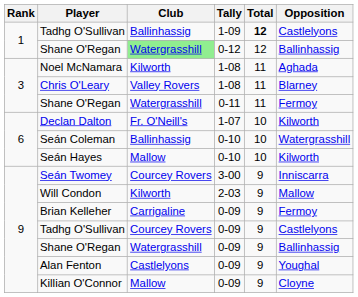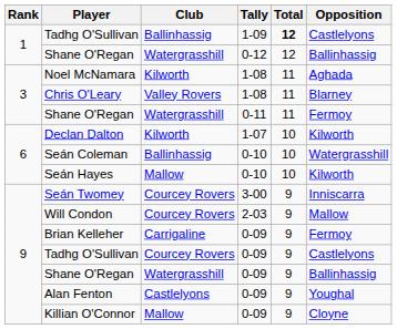 <table class="wikitable">
 <tr>
 <th>Rank</th>
 <th>Player</th>
 <th>Club</th>
 <th>Tally</th>
 <th>Total</th>
 <th>Opposition</th>
 </tr>
 <tr>
 <td rowspan="2" style="text-align:center;">1</td>
 <td>Tadhg O'Sullivan</td>
 <td><a href='#'>Ballinhassig</a></td>
 <td align=center>1-09</td>
 <td align=center><strong>12</strong></td>
 <td><a href='#'>Castlelyons</a></td>
 </tr>
 <tr>
 <td>Shane O'Regan</td>
-<td style="background: lightgreen;"><a href='#'>Watergrasshill</a></td>
+<td><a href='#'>Watergrasshill</a></td>
 <td align=center>0-12</td>
 <td align=center>12</td>
 <td><a href='#'>Ballinhassig</a></td>
 </tr>
 <tr>
 <td rowspan="3" style="text-align:center;">3</td>
 <td>Noel McNamara</td>
 <td><a href='#'>Kilworth</a></td>
 <td align=center>1-08</td>
 <td align=center>11</td>
 <td><a href='#'>Aghada</a></td>
 </tr>
 <tr>
 <td><a href='#'>Chris O'Leary</a></td>
 <td><a href='#'>Valley Rovers</a></td>
 <td align=center>1-08</td>
 <td align=center>11</td>
 <td><a href='#'>Blarney</a></td>
 </tr>
 <tr>
 <td>Shane O'Regan</td>
 <td><a href='#'>Watergrasshill</a></td>
 <td align=center>0-11</td>
 <td align=center>11</td>
 <td><a href='#'>Fermoy</a></td>
 </tr>
 <tr>
 <td rowspan="3" style="text-align:center;">6</td>
 <td><a href='#'>Declan Dalton</a></td>
-<td><a href='#'>Fr. O'Neill's</a></td>
+<td><a href='#'>Kilworth</a></td>
 <td align=center>1-07</td>
 <td align=center>10</td>
 <td><a href='#'>Kilworth</a></td>
 </tr>
 <tr>
 <td>Seán Coleman</td>
 <td><a href='#'>Ballinhassig</a></td>
 <td align=center>0-10</td>
 <td align=center>10</td>
 <td><a href='#'>Watergrasshill</a></td>
 </tr>
 <tr>
 <td>Seán Hayes</td>
 <td><a href='#'>Mallow</a></td>
 <td align=center>0-10</td>
 <td align=center>10</td>
 <td><a href='#'>Kilworth</a></td>
 </tr>
 <tr>
 <td rowspan="7" style="text-align:center;">9</td>
 <td><a href='#'>Seán Twomey</a></td>
 <td><a href='#'>Courcey Rovers</a></td>
 <td align=center>3-00</td>
 <td align=center>9</td>
 <td><a href='#'>Inniscarra</a></td>
 </tr>
 <tr>
 <td>Will Condon</td>
-<td><a href='#'>Kilworth</a></td>
+<td><a href='#'>Courcey Rovers</a></td>
 <td align=center>2-03</td>
 <td align=center>9</td>
 <td><a href='#'>Mallow</a></td>
 </tr>
 <tr>
 <td>Brian Kelleher</td>
 <td><a href='#'>Carrigaline</a></td>
 <td align=center>0-09</td>
 <td align=center>9</td>
 <td><a href='#'>Fermoy</a></td>
 </tr>
 <tr>
 <td>Tadhg O'Sullivan</td>
 <td><a href='#'>Courcey Rovers</a></td>
 <td align=center>0-09</td>
 <td align=center>9</td>
 <td><a href='#'>Castlelyons</a></td>
 </tr>
 <tr>
 <td>Shane O'Regan</td>
 <td><a href='#'>Watergrasshill</a></td>
 <td align=center>0-09</td>
 <td align=center>9</td>
 <td><a href='#'>Ballinhassig</a></td>
 </tr>
 <tr>
 <td>Alan Fenton</td>
 <td><a href='#'>Castlelyons</a></td>
 <td align=center>0-09</td>
 <td align=center>9</td>
 <td><a href='#'>Youghal</a></td>
 </tr>
 <tr>
 <td>Killian O'Connor</td>
 <td><a href='#'>Mallow</a></td>
 <td align=center>0-09</td>
 <td align=center>9</td>
 <td><a href='#'>Cloyne</a></td>
 </tr>
 </table>
